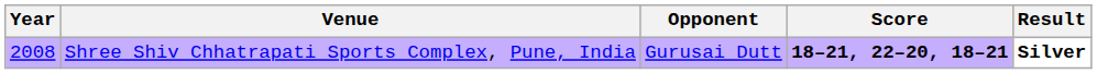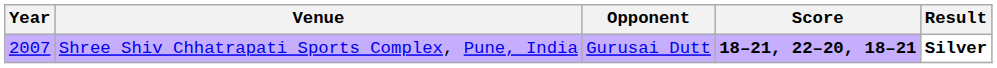 <table class="sortable wikitable" style="font-size: 90%;">
 <tr>
 <th>Year</th>
 <th>Venue</th>
 <th>Opponent</th>
 <th>Score</th>
 <th>Result</th>
 </tr>
 <tr style="background:#C6AEFF">
-<td align="center"><a href='#'>2008</a></td>
+<td align="center"><a href='#'>2007</a></td>
 <td align="left"><a href='#'>Shree Shiv Chhatrapati Sports Complex</a>, <a href='#'>Pune, India</a></td>
 <td align="left"> <a href='#'>Gurusai Dutt</a></td>
 <td align="left"><strong>18–21, 22–20, 18–21</strong></td>
 <td style="text-align:left; background:white"> <strong>Silver</strong></td>
 </tr>
 </table>
